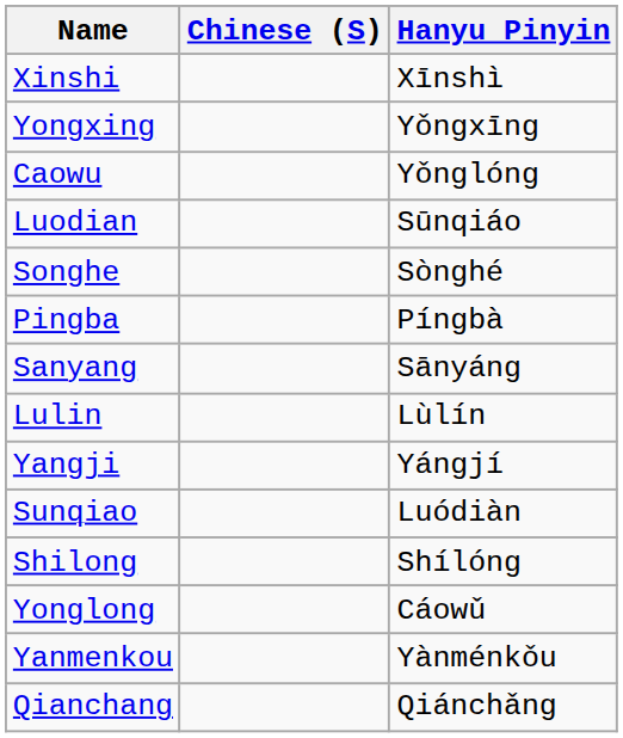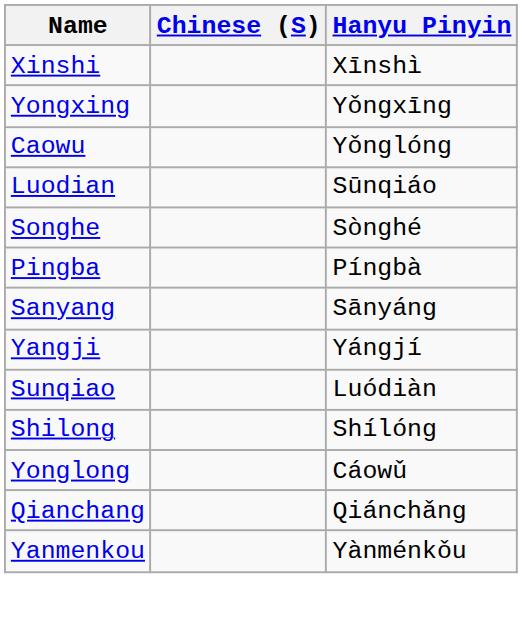 <table class="wikitable">
 <tr>
 <th>Name</th>
 <th><a href='#'>Chinese</a> (<a href='#'>S</a>)</th>
 <th><a href='#'>Hanyu Pinyin</a></th>
 </tr>
 <tr>
 <td><a href='#'>Xinshi</a></td>
 <td></td>
 <td>Xīnshì</td>
 </tr>
 <tr>
 <td><a href='#'>Yongxing</a></td>
 <td></td>
 <td>Yǒngxīng</td>
 </tr>
 <tr>
 <td><a href='#'>Caowu</a></td>
 <td></td>
 <td>Yǒnglóng</td>
 </tr>
 <tr>
 <td><a href='#'>Luodian</a></td>
 <td></td>
 <td>Sūnqiáo</td>
 </tr>
 <tr>
 <td><a href='#'>Songhe</a></td>
 <td></td>
 <td>Sònghé</td>
 </tr>
 <tr>
 <td><a href='#'>Pingba</a></td>
 <td></td>
 <td>Píngbà</td>
 </tr>
 <tr>
 <td><a href='#'>Sanyang</a></td>
 <td></td>
 <td>Sānyáng</td>
 </tr>
 <tr>
-<td><a href='#'>Lulin</a></td>
-<td></td>
-<td>Lùlín</td>
-</tr>
-<tr>
 <td><a href='#'>Yangji</a></td>
 <td></td>
 <td>Yángjí</td>
 </tr>
 <tr>
 <td><a href='#'>Sunqiao</a></td>
 <td></td>
 <td>Luódiàn</td>
 </tr>
 <tr>
 <td><a href='#'>Shilong</a></td>
 <td></td>
 <td>Shílóng</td>
 </tr>
 <tr>
 <td><a href='#'>Yonglong</a></td>
 <td></td>
 <td>Cáowǔ</td>
 </tr>
 <tr>
+<td><a href='#'>Qianchang</a></td>
+<td></td>
+<td>Qiánchǎng</td>
+</tr>
+<tr>
 <td><a href='#'>Yanmenkou</a></td>
 <td></td>
 <td>Yànménkǒu</td>
 </tr>
-<tr>
-<td><a href='#'>Qianchang</a></td>
-<td></td>
-<td>Qiánchǎng</td>
-</tr>
 </table>
